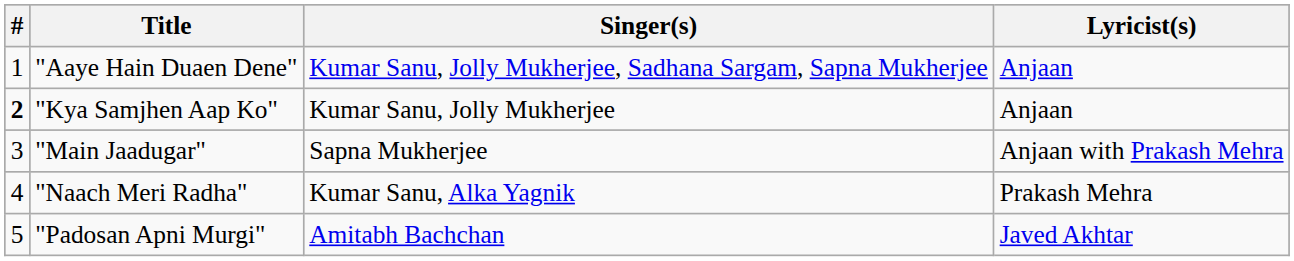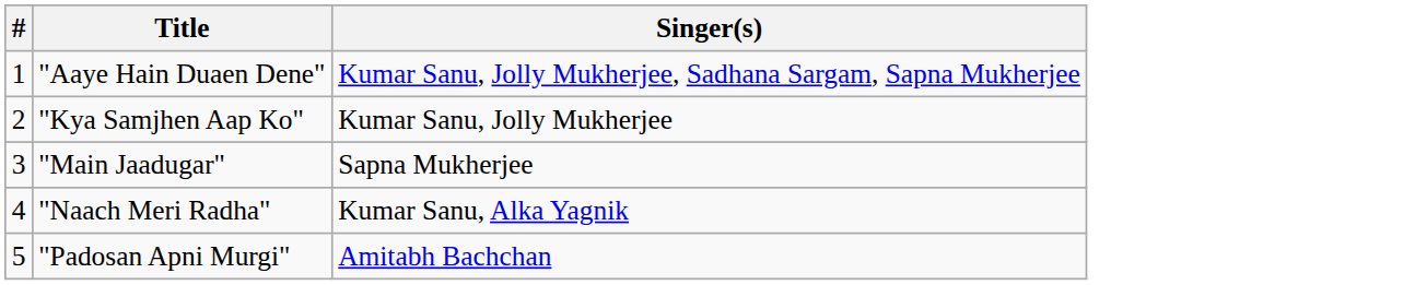 <table class="wikitable" style="font-size:95%;">
 <tr>
 <th>#</th>
 <th>Title</th>
 <th>Singer(s)</th>
-<th>Lyricist(s)</th>
 </tr>
 <tr>
 <td>1</td>
 <td>"Aaye Hain Duaen Dene"</td>
 <td><a href='#'>Kumar Sanu</a>, <a href='#'>Jolly Mukherjee</a>, <a href='#'>Sadhana Sargam</a>, <a href='#'>Sapna Mukherjee</a></td>
-<td><a href='#'>Anjaan</a></td>
 </tr>
 <tr>
-<td><strong>2</strong></td>
+<td>2</td>
 <td>"Kya Samjhen Aap Ko"</td>
 <td>Kumar Sanu, Jolly Mukherjee</td>
-<td>Anjaan</td>
 </tr>
 <tr>
 <td>3</td>
 <td>"Main Jaadugar"</td>
 <td>Sapna Mukherjee</td>
-<td>Anjaan with <a href='#'>Prakash Mehra</a></td>
 </tr>
 <tr>
 <td>4</td>
 <td>"Naach Meri Radha"</td>
 <td>Kumar Sanu, <a href='#'>Alka Yagnik</a></td>
-<td>Prakash Mehra</td>
 </tr>
 <tr>
 <td>5</td>
 <td>"Padosan Apni Murgi"</td>
 <td><a href='#'>Amitabh Bachchan</a></td>
-<td><a href='#'>Javed Akhtar</a></td>
 </tr>
 </table>
